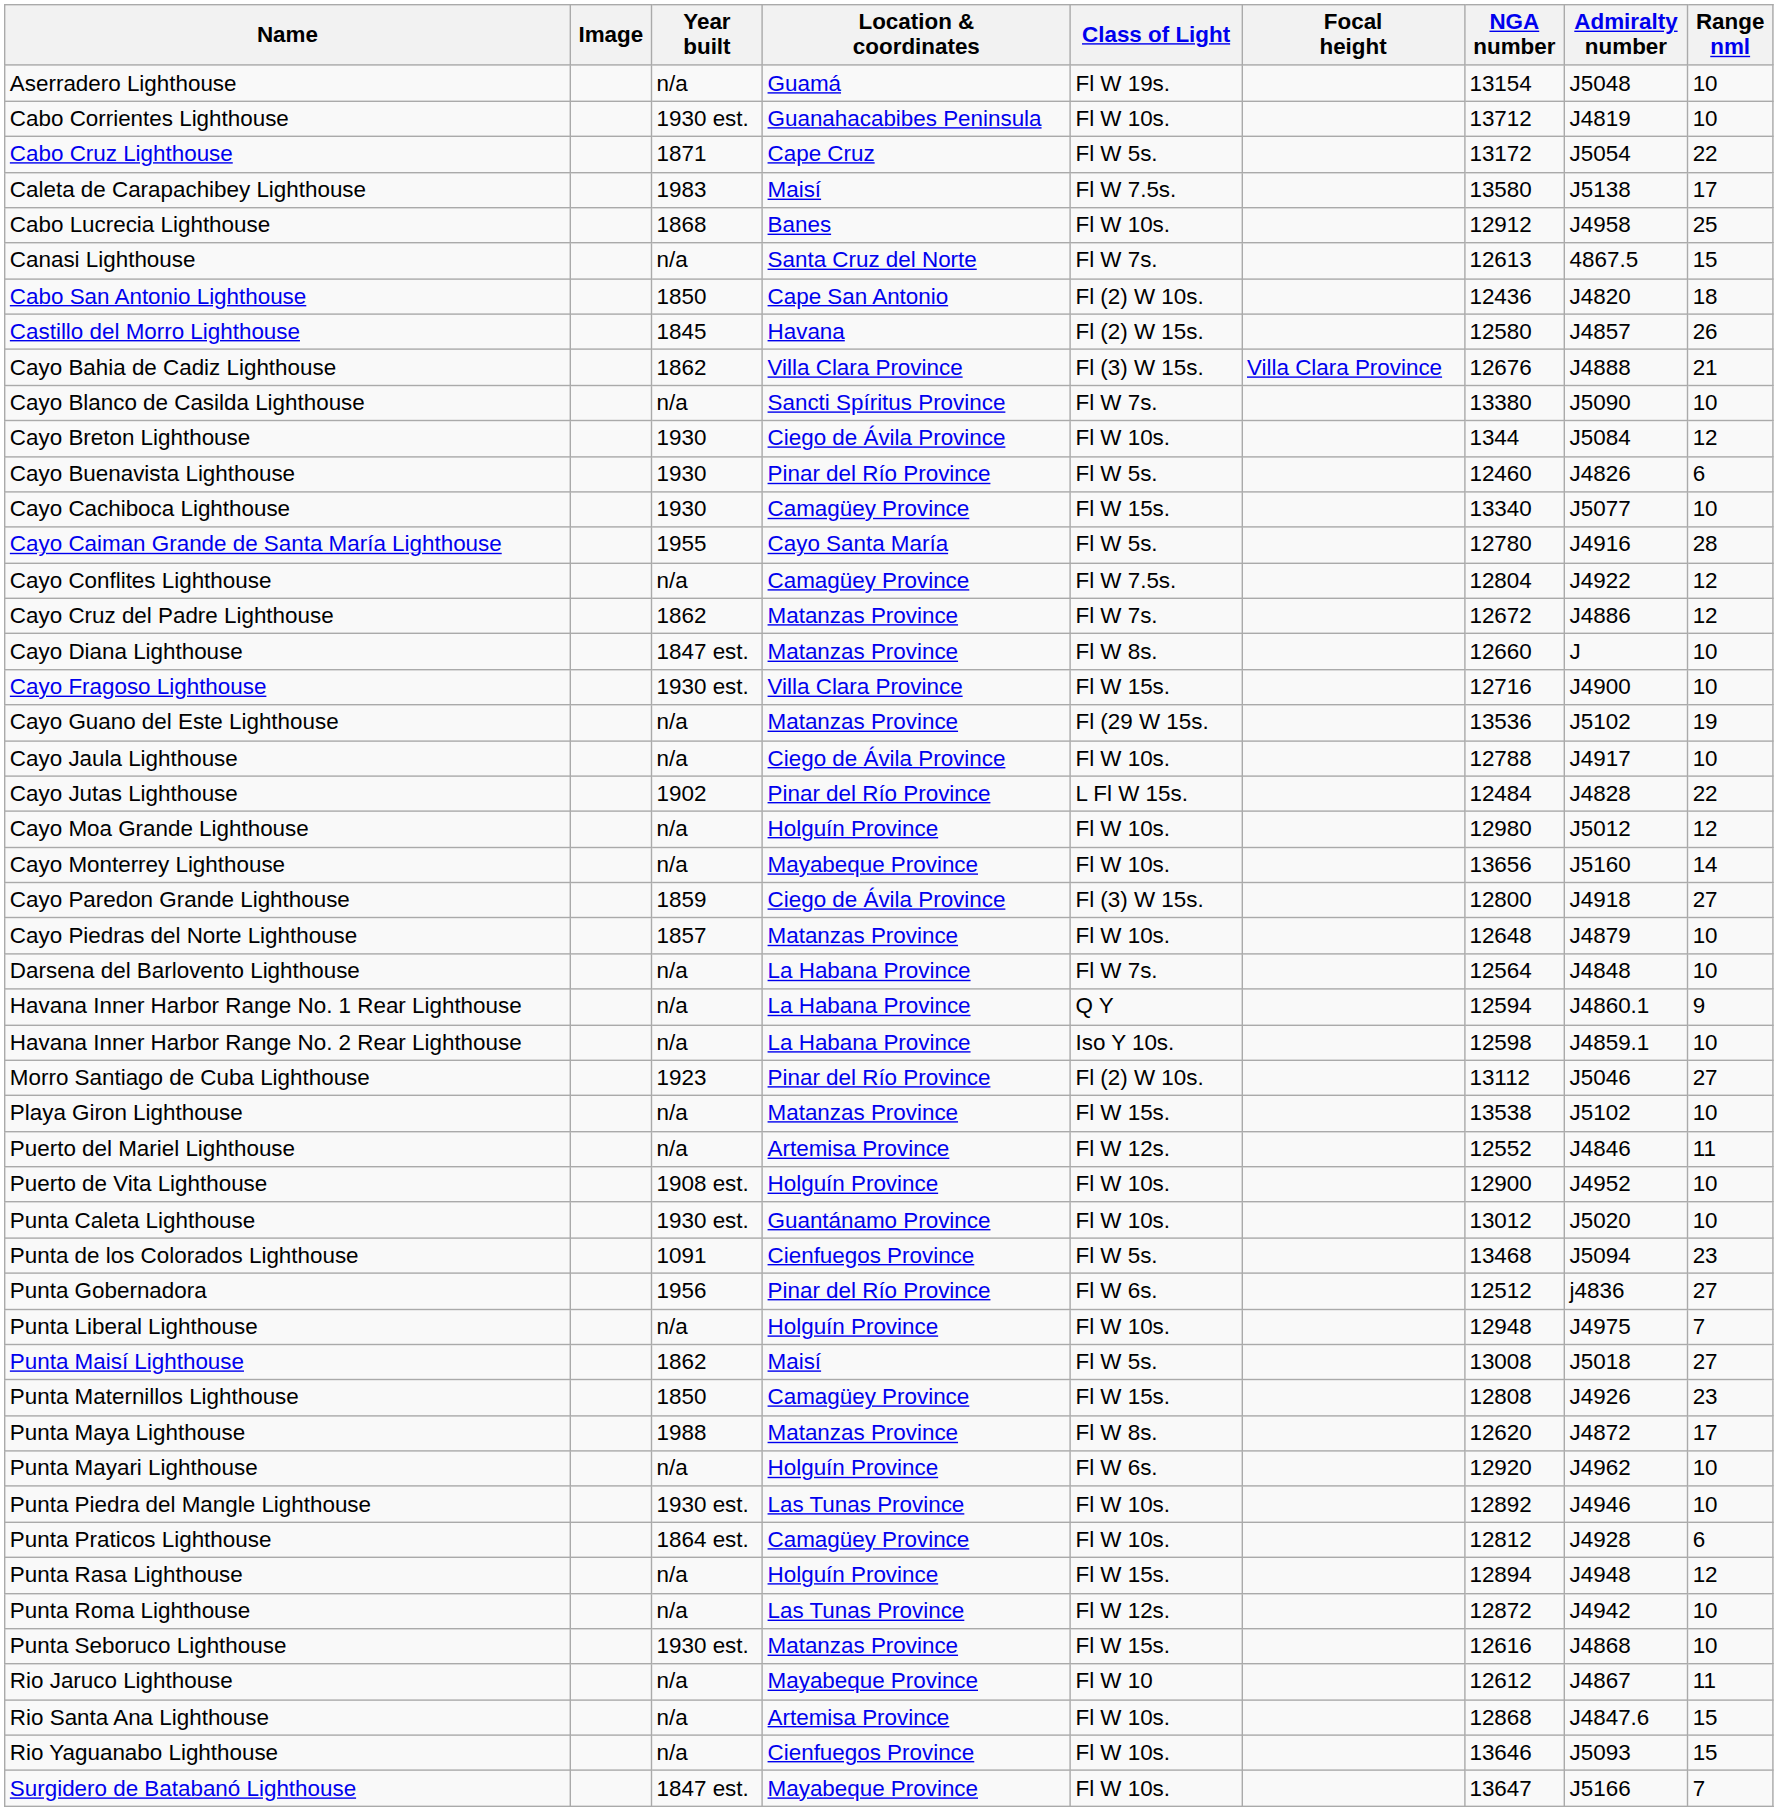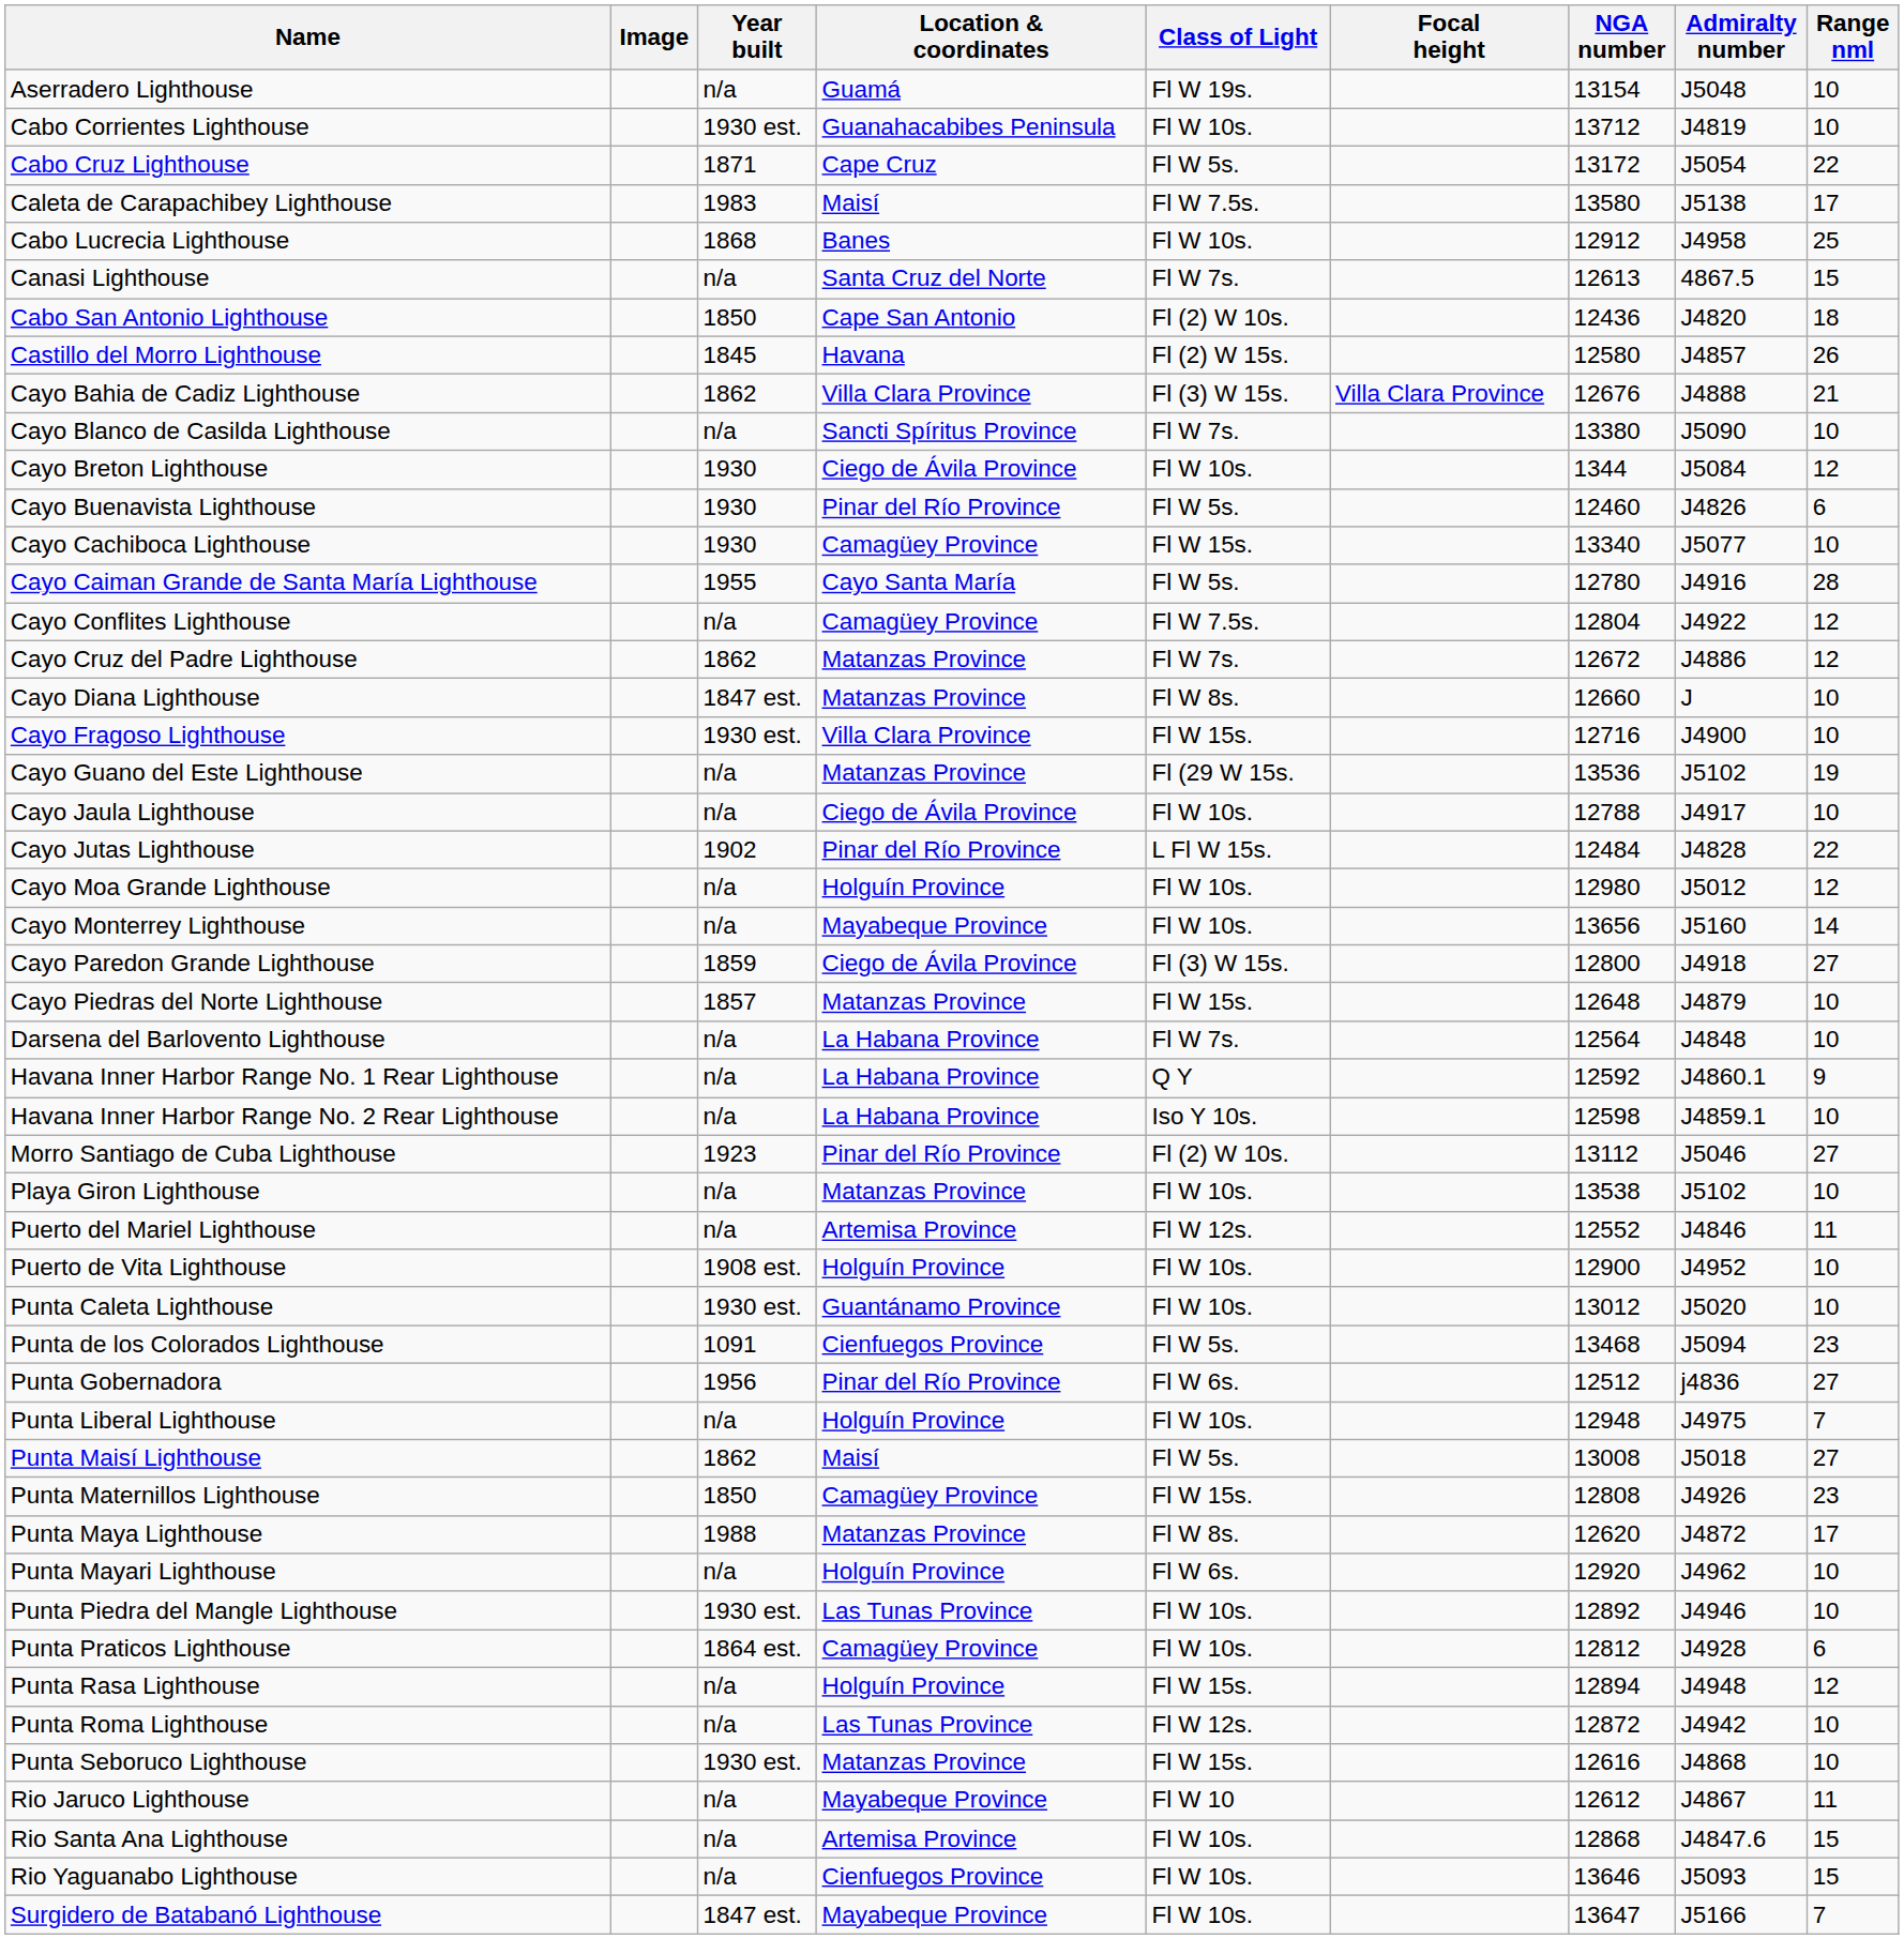 <table class="wikitable sortable" style="width:100%">
 <tr>
 <th>Name</th>
 <th>Image</th>
 <th>Year<br>built</th>
 <th>Location &<br>coordinates</th>
 <th><a href='#'>Class of Light</a></th>
 <th>Focal<br>height</th>
 <th><a href='#'>NGA</a><br>number</th>
 <th><a href='#'>Admiralty</a><br>number</th>
 <th>Range<br><a href='#'>nml</a></th>
 </tr>
 <tr>
 <td>Aserradero Lighthouse</td>
 <td></td>
 <td>n/a</td>
 <td><a href='#'>Guamá</a><br></td>
 <td>Fl W 19s.</td>
 <td></td>
 <td>13154</td>
 <td>J5048</td>
 <td>10</td>
 </tr>
 <tr>
 <td>Cabo Corrientes Lighthouse</td>
 <td></td>
 <td>1930 est.</td>
 <td><a href='#'>Guanahacabibes Peninsula</a><br></td>
 <td>Fl W 10s.</td>
 <td></td>
 <td>13712</td>
 <td>J4819</td>
 <td>10</td>
 </tr>
 <tr>
 <td><a href='#'>Cabo Cruz Lighthouse</a></td>
 <td></td>
 <td>1871</td>
 <td><a href='#'>Cape Cruz</a><br> </td>
 <td>Fl W 5s.</td>
 <td></td>
 <td>13172</td>
 <td>J5054</td>
 <td>22</td>
 </tr>
 <tr>
 <td>Caleta de Carapachibey Lighthouse</td>
 <td></td>
 <td>1983</td>
 <td><a href='#'>Maisí</a><br></td>
 <td>Fl W 7.5s.</td>
 <td></td>
 <td>13580</td>
 <td>J5138</td>
 <td>17</td>
 </tr>
 <tr>
 <td>Cabo Lucrecia Lighthouse</td>
 <td></td>
 <td>1868</td>
 <td><a href='#'>Banes</a><br> </td>
 <td>Fl W 10s.</td>
 <td></td>
 <td>12912</td>
 <td>J4958</td>
 <td>25</td>
 </tr>
 <tr>
 <td>Canasi Lighthouse</td>
 <td> </td>
 <td>n/a</td>
 <td><a href='#'>Santa Cruz del Norte</a><br></td>
 <td>Fl W 7s.</td>
 <td></td>
 <td>12613</td>
 <td>4867.5</td>
 <td>15</td>
 </tr>
 <tr>
 <td><a href='#'>Cabo San Antonio Lighthouse</a></td>
 <td></td>
 <td>1850</td>
 <td><a href='#'>Cape San Antonio</a><br></td>
 <td>Fl (2) W 10s.</td>
 <td></td>
 <td>12436</td>
 <td>J4820</td>
 <td>18</td>
 </tr>
 <tr>
 <td><a href='#'>Castillo del Morro Lighthouse</a></td>
 <td></td>
 <td>1845</td>
 <td><a href='#'>Havana</a><br></td>
 <td>Fl (2) W 15s.</td>
 <td></td>
 <td>12580</td>
 <td>J4857</td>
 <td>26</td>
 </tr>
 <tr>
 <td>Cayo Bahia de Cadiz Lighthouse</td>
 <td></td>
 <td>1862</td>
 <td><a href='#'>Villa Clara Province</a><br></td>
 <td>Fl (3) W 15s.</td>
 <td><a href='#'>Villa Clara Province</a><br></td>
 <td>12676</td>
 <td>J4888</td>
 <td>21</td>
 </tr>
 <tr>
 <td>Cayo Blanco de Casilda Lighthouse</td>
 <td></td>
 <td>n/a</td>
 <td><a href='#'>Sancti Spíritus Province</a><br></td>
 <td>Fl W 7s.</td>
 <td></td>
 <td>13380</td>
 <td>J5090</td>
 <td>10</td>
 </tr>
 <tr>
 <td>Cayo Breton Lighthouse</td>
 <td></td>
 <td>1930</td>
 <td><a href='#'>Ciego de Ávila Province</a><br></td>
 <td>Fl W 10s.</td>
 <td></td>
 <td>1344</td>
 <td>J5084</td>
 <td>12</td>
 </tr>
 <tr>
 <td>Cayo Buenavista Lighthouse</td>
 <td></td>
 <td>1930</td>
 <td><a href='#'>Pinar del Río Province</a><br></td>
 <td>Fl W 5s.</td>
 <td></td>
 <td>12460</td>
 <td>J4826</td>
 <td>6</td>
 </tr>
 <tr>
 <td>Cayo Cachiboca Lighthouse</td>
 <td></td>
 <td>1930</td>
 <td><a href='#'>Camagüey Province</a><br></td>
 <td>Fl W 15s.</td>
 <td></td>
 <td>13340</td>
 <td>J5077</td>
 <td>10</td>
 </tr>
 <tr>
 <td><a href='#'>Cayo Caiman Grande de Santa María Lighthouse</a></td>
 <td></td>
 <td>1955</td>
 <td><a href='#'>Cayo Santa María</a><br></td>
 <td>Fl W 5s.</td>
 <td></td>
 <td>12780</td>
 <td>J4916</td>
 <td>28</td>
 </tr>
 <tr>
 <td>Cayo Conflites Lighthouse</td>
 <td></td>
 <td>n/a</td>
 <td><a href='#'>Camagüey Province</a><br></td>
 <td>Fl W 7.5s.</td>
 <td></td>
 <td>12804</td>
 <td>J4922</td>
 <td>12</td>
 </tr>
 <tr>
 <td>Cayo Cruz del Padre Lighthouse</td>
 <td> </td>
 <td>1862</td>
 <td><a href='#'>Matanzas Province</a><br></td>
 <td>Fl W 7s.</td>
 <td></td>
 <td>12672</td>
 <td>J4886</td>
 <td>12</td>
 </tr>
 <tr>
 <td>Cayo Diana Lighthouse</td>
 <td></td>
 <td>1847 est.</td>
 <td><a href='#'>Matanzas Province</a><br></td>
 <td>Fl W 8s.</td>
 <td></td>
 <td>12660</td>
 <td>J</td>
 <td>10</td>
 </tr>
 <tr>
 <td><a href='#'>Cayo Fragoso Lighthouse</a></td>
 <td></td>
 <td>1930 est.</td>
 <td><a href='#'>Villa Clara Province</a><br></td>
 <td>Fl W 15s.</td>
 <td></td>
 <td>12716</td>
 <td>J4900</td>
 <td>10</td>
 </tr>
 <tr>
 <td>Cayo Guano del Este Lighthouse</td>
 <td></td>
 <td>n/a</td>
 <td><a href='#'>Matanzas Province</a><br></td>
 <td>Fl (29 W 15s.</td>
 <td></td>
 <td>13536</td>
 <td>J5102</td>
 <td>19</td>
 </tr>
 <tr>
 <td>Cayo Jaula Lighthouse</td>
 <td></td>
 <td>n/a</td>
 <td><a href='#'>Ciego de Ávila Province</a><br></td>
 <td>Fl W 10s.</td>
 <td></td>
 <td>12788</td>
 <td>J4917</td>
 <td>10</td>
 </tr>
 <tr>
 <td>Cayo Jutas Lighthouse</td>
 <td></td>
 <td>1902</td>
 <td><a href='#'>Pinar del Río Province</a><br> </td>
 <td>L Fl W 15s.</td>
 <td></td>
 <td>12484</td>
 <td>J4828</td>
 <td>22</td>
 </tr>
 <tr>
 <td>Cayo Moa Grande Lighthouse</td>
 <td></td>
 <td>n/a</td>
 <td><a href='#'>Holguín Province</a><br></td>
 <td>Fl W 10s.</td>
 <td></td>
 <td>12980</td>
 <td>J5012</td>
 <td>12</td>
 </tr>
 <tr>
 <td>Cayo Monterrey Lighthouse</td>
 <td></td>
 <td>n/a</td>
 <td><a href='#'>Mayabeque Province</a><br></td>
 <td>Fl W 10s.</td>
 <td></td>
 <td>13656</td>
 <td>J5160</td>
 <td>14</td>
 </tr>
 <tr>
 <td>Cayo Paredon Grande Lighthouse</td>
 <td></td>
 <td>1859</td>
 <td><a href='#'>Ciego de Ávila Province</a><br></td>
 <td>Fl (3) W 15s.</td>
 <td></td>
 <td>12800</td>
 <td>J4918</td>
 <td>27</td>
 </tr>
 <tr>
 <td>Cayo Piedras del Norte Lighthouse</td>
 <td></td>
 <td>1857</td>
 <td><a href='#'>Matanzas Province</a><br></td>
-<td>Fl W 10s.</td>
+<td>Fl W 15s.</td>
 <td></td>
 <td>12648</td>
 <td>J4879</td>
 <td>10</td>
 </tr>
 <tr>
 <td>Darsena del Barlovento Lighthouse</td>
 <td></td>
 <td>n/a</td>
 <td><a href='#'>La Habana Province</a><br></td>
 <td>Fl W 7s.</td>
 <td></td>
 <td>12564</td>
 <td>J4848</td>
 <td>10</td>
 </tr>
 <tr>
 <td>Havana Inner Harbor Range No. 1 Rear Lighthouse</td>
 <td></td>
 <td>n/a</td>
 <td><a href='#'>La Habana Province</a><br> </td>
 <td>Q Y</td>
 <td></td>
-<td>12594</td>
+<td>12592</td>
 <td>J4860.1</td>
 <td>9</td>
 </tr>
 <tr>
 <td>Havana Inner Harbor Range No. 2 Rear Lighthouse</td>
 <td></td>
 <td>n/a</td>
 <td><a href='#'>La Habana Province</a><br> </td>
 <td>Iso Y 10s.</td>
 <td></td>
 <td>12598</td>
 <td>J4859.1</td>
 <td>10</td>
 </tr>
 <tr>
 <td>Morro Santiago de Cuba Lighthouse</td>
 <td> </td>
 <td>1923</td>
 <td><a href='#'>Pinar del Río Province</a><br></td>
 <td>Fl (2) W 10s.</td>
 <td></td>
 <td>13112</td>
 <td>J5046</td>
 <td>27</td>
 </tr>
 <tr>
 <td>Playa Giron Lighthouse</td>
 <td></td>
 <td>n/a</td>
 <td><a href='#'>Matanzas Province</a><br></td>
-<td>Fl W 15s.</td>
+<td>Fl W 10s.</td>
 <td></td>
 <td>13538</td>
 <td>J5102</td>
 <td>10</td>
 </tr>
 <tr>
 <td>Puerto del Mariel Lighthouse</td>
 <td></td>
 <td>n/a</td>
 <td><a href='#'>Artemisa Province</a><br></td>
 <td>Fl W 12s.</td>
 <td></td>
 <td>12552</td>
 <td>J4846</td>
 <td>11</td>
 </tr>
 <tr>
 <td>Puerto de Vita Lighthouse</td>
 <td></td>
 <td>1908 est.</td>
 <td><a href='#'>Holguín Province</a><br></td>
 <td>Fl W 10s.</td>
 <td></td>
 <td>12900</td>
 <td>J4952</td>
 <td>10</td>
 </tr>
 <tr>
 <td>Punta Caleta Lighthouse</td>
 <td></td>
 <td>1930 est.</td>
 <td><a href='#'>Guantánamo Province</a><br></td>
 <td>Fl W 10s.</td>
 <td></td>
 <td>13012</td>
 <td>J5020</td>
 <td>10</td>
 </tr>
 <tr>
 <td>Punta de los Colorados Lighthouse</td>
 <td></td>
 <td>1091</td>
 <td><a href='#'>Cienfuegos Province</a><br></td>
 <td>Fl W 5s.</td>
 <td></td>
 <td>13468</td>
 <td>J5094</td>
 <td>23</td>
 </tr>
 <tr>
 <td>Punta Gobernadora</td>
 <td></td>
 <td>1956</td>
 <td><a href='#'>Pinar del Río Province</a><br></td>
 <td>Fl W 6s.</td>
 <td></td>
 <td>12512</td>
 <td>j4836</td>
 <td>27</td>
 </tr>
 <tr>
 <td>Punta Liberal Lighthouse</td>
 <td></td>
 <td>n/a</td>
 <td><a href='#'>Holguín Province</a><br></td>
 <td>Fl W 10s.</td>
 <td></td>
 <td>12948</td>
 <td>J4975</td>
 <td>7</td>
 </tr>
 <tr>
 <td><a href='#'>Punta Maisí Lighthouse</a></td>
 <td></td>
 <td>1862</td>
 <td><a href='#'>Maisí</a><br></td>
 <td>Fl W 5s.</td>
 <td></td>
 <td>13008</td>
 <td>J5018</td>
 <td>27</td>
 </tr>
 <tr>
 <td>Punta Maternillos Lighthouse</td>
 <td></td>
 <td>1850</td>
 <td><a href='#'>Camagüey Province</a><br></td>
 <td>Fl W 15s.</td>
 <td></td>
 <td>12808</td>
 <td>J4926</td>
 <td>23</td>
 </tr>
 <tr>
 <td>Punta Maya Lighthouse</td>
 <td></td>
 <td>1988</td>
 <td><a href='#'>Matanzas Province</a><br></td>
 <td>Fl W 8s.</td>
 <td></td>
 <td>12620</td>
 <td>J4872</td>
 <td>17</td>
 </tr>
 <tr>
 <td>Punta Mayari Lighthouse</td>
 <td></td>
 <td>n/a</td>
 <td><a href='#'>Holguín Province</a><br></td>
 <td>Fl W 6s.</td>
 <td></td>
 <td>12920</td>
 <td>J4962</td>
 <td>10</td>
 </tr>
 <tr>
 <td>Punta Piedra del Mangle Lighthouse</td>
 <td></td>
 <td>1930 est.</td>
 <td><a href='#'>Las Tunas Province</a><br></td>
 <td>Fl W 10s.</td>
 <td></td>
 <td>12892</td>
 <td>J4946</td>
 <td>10</td>
 </tr>
 <tr>
 <td>Punta Praticos Lighthouse</td>
 <td></td>
 <td>1864 est.</td>
 <td><a href='#'>Camagüey Province</a><br></td>
 <td>Fl W 10s.</td>
 <td></td>
 <td>12812</td>
 <td>J4928</td>
 <td>6</td>
 </tr>
 <tr>
 <td>Punta Rasa Lighthouse</td>
 <td></td>
 <td>n/a</td>
 <td><a href='#'>Holguín Province</a><br></td>
 <td>Fl W 15s.</td>
 <td></td>
 <td>12894</td>
 <td>J4948</td>
 <td>12</td>
 </tr>
 <tr>
 <td>Punta Roma Lighthouse</td>
 <td></td>
 <td>n/a</td>
 <td><a href='#'>Las Tunas Province</a><br></td>
 <td>Fl W 12s.</td>
 <td></td>
 <td>12872</td>
 <td>J4942</td>
 <td>10</td>
 </tr>
 <tr>
 <td>Punta Seboruco Lighthouse</td>
 <td></td>
 <td>1930 est.</td>
 <td><a href='#'>Matanzas Province</a><br></td>
 <td>Fl W 15s.</td>
 <td></td>
 <td>12616</td>
 <td>J4868</td>
 <td>10</td>
 </tr>
 <tr>
 <td>Rio Jaruco Lighthouse</td>
 <td></td>
 <td>n/a</td>
 <td><a href='#'>Mayabeque Province</a><br></td>
 <td>Fl W 10</td>
 <td></td>
 <td>12612</td>
 <td>J4867</td>
 <td>11</td>
 </tr>
 <tr>
 <td>Rio Santa Ana Lighthouse</td>
 <td> </td>
 <td>n/a</td>
 <td><a href='#'>Artemisa Province</a><br></td>
 <td>Fl W 10s.</td>
 <td></td>
 <td>12868</td>
 <td>J4847.6</td>
 <td>15</td>
 </tr>
 <tr>
 <td>Rio Yaguanabo Lighthouse</td>
 <td></td>
 <td>n/a</td>
 <td><a href='#'>Cienfuegos Province</a><br></td>
 <td>Fl W 10s.</td>
 <td></td>
 <td>13646</td>
 <td>J5093</td>
 <td>15</td>
 </tr>
 <tr>
 <td><a href='#'>Surgidero de Batabanó Lighthouse</a></td>
 <td></td>
 <td>1847 est.</td>
 <td><a href='#'>Mayabeque Province</a><br> </td>
 <td>Fl W 10s.</td>
 <td></td>
 <td>13647</td>
 <td>J5166</td>
 <td>7</td>
 </tr>
 <tr>
 </tr>
 </table>
